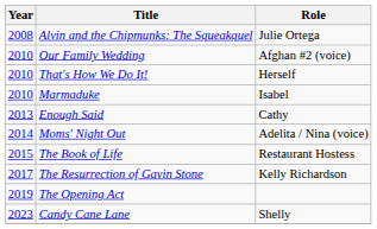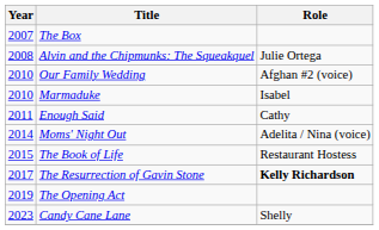 <table class="wikitable">
 <tr>
 <th>Year</th>
 <th>Title</th>
 <th>Role</th>
+</tr>
+<tr>
+<td><a href='#'>2007</a></td>
+<td><em><a href='#'>The Box</a></em></td>
+<td></td>
 </tr>
 <tr>
 <td><a href='#'>2008</a></td>
 <td><em><a href='#'>Alvin and the Chipmunks: The Squeakquel</a></em></td>
 <td>Julie Ortega</td>
 </tr>
 <tr>
 <td><a href='#'>2010</a></td>
 <td><em><a href='#'>Our Family Wedding</a></em></td>
 <td>Afghan #2 (voice)</td>
 </tr>
 <tr>
 <td><a href='#'>2010</a></td>
-<td><em><a href='#'>That's How We Do It!</a></em></td>
-<td>Herself</td>
-</tr>
-<tr>
-<td><a href='#'>2010</a></td>
 <td><em><a href='#'>Marmaduke</a></em></td>
 <td>Isabel</td>
 </tr>
 <tr>
-<td><a href='#'>2013</a></td>
+<td><a href='#'>2011</a></td>
 <td><em><a href='#'>Enough Said</a></em></td>
 <td>Cathy</td>
 </tr>
 <tr>
 <td><a href='#'>2014</a></td>
 <td><em><a href='#'>Moms' Night Out</a></em></td>
 <td>Adelita / Nina (voice)</td>
 </tr>
 <tr>
 <td><a href='#'>2015</a></td>
 <td><em><a href='#'>The Book of Life</a></em></td>
 <td>Restaurant Hostess</td>
 </tr>
 <tr>
 <td><a href='#'>2017</a></td>
 <td><em><a href='#'>The Resurrection of Gavin Stone</a></em></td>
-<td>Kelly Richardson</td>
+<td><strong>Kelly Richardson</strong></td>
 </tr>
 <tr>
 <td><a href='#'>2019</a></td>
 <td><em><a href='#'>The Opening Act</a></em></td>
 <td></td>
 </tr>
 <tr>
 <td><a href='#'>2023</a></td>
 <td><em><a href='#'>Candy Cane Lane</a></em></td>
 <td>Shelly</td>
 </tr>
 <tr>
 </tr>
 </table>
